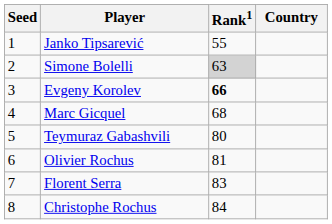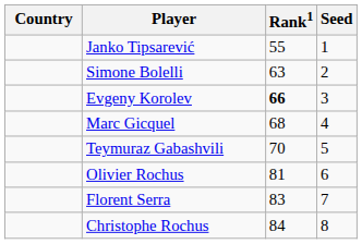 <table class="sortable wikitable">
 <tr>
-<th>Seed</th>
+<th width="70">Country</th>
 <th width="175">Player</th>
 <th>Rank<sup>1</sup></th>
-<th width="70">Country</th>
+<th>Seed</th>
 </tr>
 <tr>
-<td>1</td>
+<td></td>
 <td><a href='#'>Janko Tipsarević</a></td>
 <td>55</td>
-<td></td>
+<td>1</td>
 </tr>
 <tr>
+<td></td>
+<td><a href='#'>Simone Bolelli</a></td>
+<td>63</td>
 <td>2</td>
-<td><a href='#'>Simone Bolelli</a></td>
-<td style="background: lightgrey;">63</td>
-<td></td>
 </tr>
 <tr>
-<td>3</td>
+<td></td>
 <td><a href='#'>Evgeny Korolev</a></td>
 <td><strong>66</strong></td>
-<td></td>
+<td>3</td>
 </tr>
 <tr>
-<td>4</td>
+<td></td>
 <td><a href='#'>Marc Gicquel</a></td>
 <td>68</td>
-<td></td>
+<td>4</td>
 </tr>
 <tr>
+<td></td>
+<td><a href='#'>Teymuraz Gabashvili</a></td>
+<td>70</td>
 <td>5</td>
-<td><a href='#'>Teymuraz Gabashvili</a></td>
-<td>80</td>
-<td></td>
 </tr>
 <tr>
-<td>6</td>
+<td></td>
 <td><a href='#'>Olivier Rochus</a></td>
 <td>81</td>
-<td></td>
+<td>6</td>
 </tr>
 <tr>
-<td>7</td>
+<td></td>
 <td><a href='#'>Florent Serra</a></td>
 <td>83</td>
-<td></td>
+<td>7</td>
 </tr>
 <tr>
-<td>8</td>
+<td></td>
 <td><a href='#'>Christophe Rochus</a></td>
 <td>84</td>
-<td></td>
+<td>8</td>
 </tr>
 </table>
